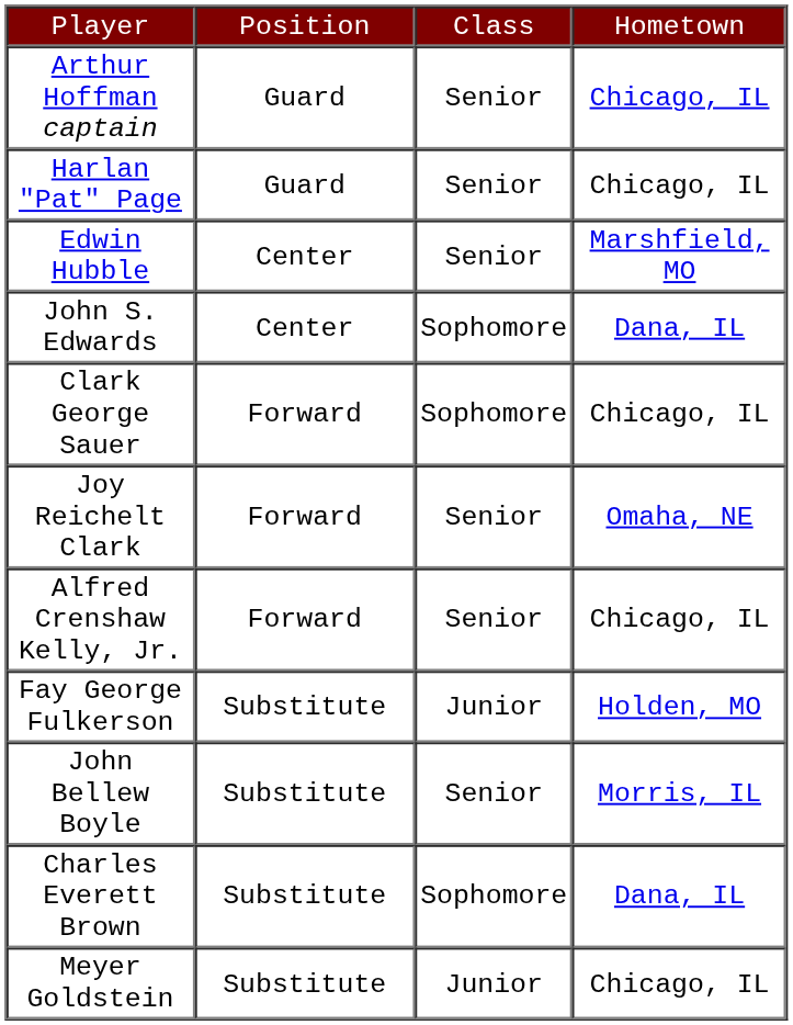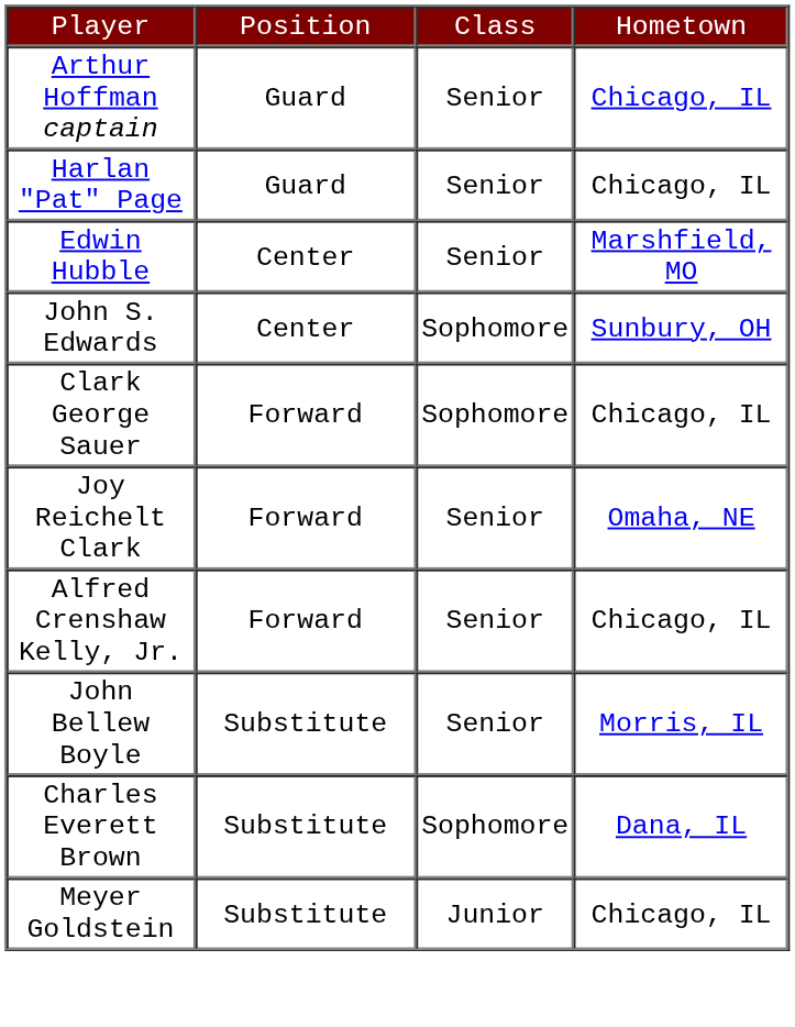 <table cellpadding="1" border="1" cellspacing="0" width="60%" style="text-align:center;">
 <tr style="background:Maroon; color:white;">
 <td>Player</td>
 <td>Position</td>
 <td>Class</td>
 <td>Hometown</td>
 </tr>
 <tr align="center" bgcolor="">
 <td width="150"><a href='#'>Arthur Hoffman</a> <em>captain</em></td>
 <td width="200">Guard</td>
 <td width="75">Senior</td>
 <td width="150"><a href='#'>Chicago, IL</a></td>
 </tr>
 <tr align="center" bgcolor="">
 <td><a href='#'>Harlan "Pat" Page</a></td>
 <td>Guard</td>
 <td>Senior</td>
 <td>Chicago, IL</td>
 </tr>
 <tr align="center" bgcolor="">
 <td><a href='#'>Edwin Hubble</a></td>
 <td>Center</td>
 <td>Senior</td>
 <td><a href='#'>Marshfield, MO</a></td>
 </tr>
 <tr align="center" bgcolor="">
 <td>John S. Edwards</td>
 <td>Center</td>
 <td>Sophomore</td>
-<td><a href='#'>Dana, IL</a></td>
+<td><a href='#'>Sunbury, OH</a></td>
 </tr>
 <tr align="center" bgcolor="">
 <td>Clark George Sauer</td>
 <td>Forward</td>
 <td>Sophomore</td>
 <td>Chicago, IL</td>
 </tr>
 <tr align="center" bgcolor="">
 <td>Joy Reichelt Clark</td>
 <td>Forward</td>
 <td>Senior</td>
 <td><a href='#'>Omaha, NE</a></td>
 </tr>
 <tr align="center" bgcolor="">
 <td>Alfred Crenshaw Kelly, Jr.</td>
 <td>Forward</td>
 <td>Senior</td>
 <td>Chicago, IL</td>
-</tr>
-<tr align="center" bgcolor="">
-<td>Fay George Fulkerson</td>
-<td>Substitute</td>
-<td>Junior</td>
-<td><a href='#'>Holden, MO</a></td>
 </tr>
 <tr align="center" bgcolor="">
 <td>John Bellew Boyle</td>
 <td>Substitute</td>
 <td>Senior</td>
 <td><a href='#'>Morris, IL</a></td>
 </tr>
 <tr align="center" bgcolor="">
 <td>Charles Everett Brown</td>
 <td>Substitute</td>
 <td>Sophomore</td>
 <td><a href='#'>Dana, IL</a></td>
 </tr>
 <tr align="center" bgcolor="">
 <td>Meyer Goldstein</td>
 <td>Substitute</td>
 <td>Junior</td>
 <td>Chicago, IL</td>
 </tr>
 <tr align="center" bgcolor="">
 </tr>
 </table>
